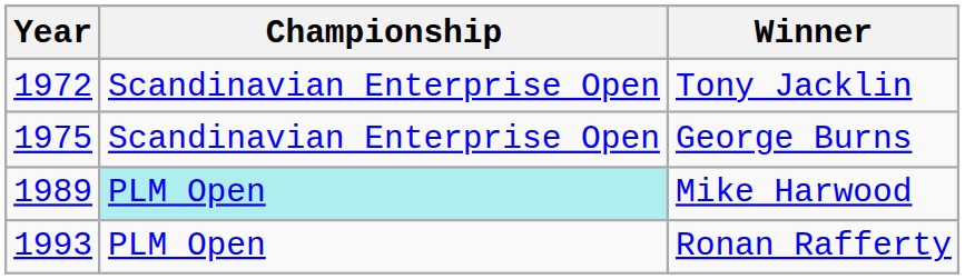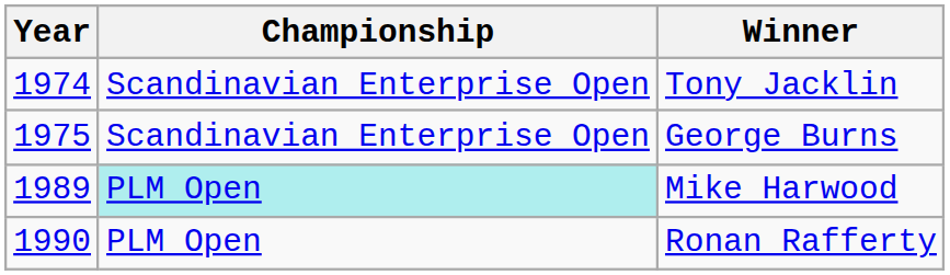 <table class="sortable wikitable">
 <tr>
 <th>Year</th>
 <th>Championship</th>
 <th>Winner</th>
 </tr>
 <tr>
-<td align=center><a href='#'>1972</a></td>
+<td align=center><a href='#'>1974</a></td>
 <td><a href='#'>Scandinavian Enterprise Open</a></td>
 <td> <a href='#'>Tony Jacklin</a></td>
 </tr>
 <tr>
 <td align=center><a href='#'>1975</a></td>
 <td><a href='#'>Scandinavian Enterprise Open</a></td>
 <td> <a href='#'>George Burns</a></td>
 </tr>
 <tr>
 <td align=center><a href='#'>1989</a></td>
 <td style="background: paleturquoise;"><a href='#'>PLM Open</a></td>
 <td> <a href='#'>Mike Harwood</a></td>
 </tr>
 <tr>
-<td align=center><a href='#'>1993</a></td>
+<td align=center><a href='#'>1990</a></td>
 <td><a href='#'>PLM Open</a></td>
 <td> <a href='#'>Ronan Rafferty</a></td>
 </tr>
 </table>
